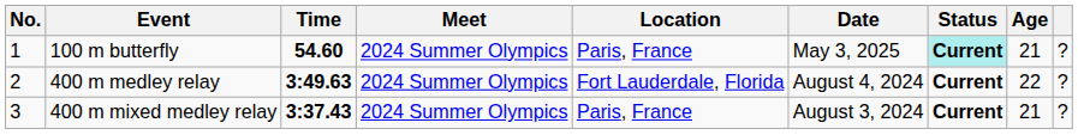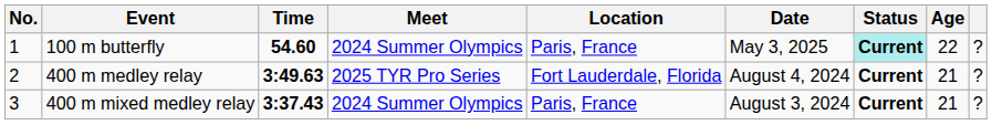 <table class="wikitable sortable">
 <tr>
 <th>No.</th>
 <th>Event</th>
 <th>Time</th>
 <th>Meet</th>
 <th>Location</th>
 <th>Date</th>
 <th>Status</th>
 <th>Age</th>
 <th></th>
 </tr>
 <tr>
 <td>1</td>
 <td>100 m butterfly</td>
 <td style="text-align:center;"><strong>54.60</strong></td>
 <td><a href='#'>2024 Summer Olympics</a></td>
 <td><a href='#'>Paris</a>, <a href='#'>France</a></td>
 <td>May 3, 2025</td>
 <td style="background: paleturquoise; text-align:center;"><strong>Current</strong></td>
-<td style="text-align:center;">21</td>
+<td style="text-align:center;">22</td>
 <td style="text-align:center;">?</td>
 </tr>
 <tr>
 <td>2</td>
 <td>400 m medley relay</td>
 <td style="text-align:center;"><strong>3:49.63</strong></td>
-<td><a href='#'>2024 Summer Olympics</a></td>
+<td><a href='#'>2025 TYR Pro Series</a></td>
 <td><a href='#'>Fort Lauderdale</a>, <a href='#'>Florida</a></td>
 <td>August 4, 2024</td>
 <td style="text-align:center;"><strong>Current</strong></td>
-<td style="text-align:center;">22</td>
+<td style="text-align:center;">21</td>
 <td style="text-align:center;">?</td>
 </tr>
 <tr>
 <td>3</td>
 <td>400 m mixed medley relay</td>
 <td style="text-align:center;"><strong>3:37.43</strong></td>
 <td><a href='#'>2024 Summer Olympics</a></td>
 <td><a href='#'>Paris</a>, <a href='#'>France</a></td>
 <td>August 3, 2024</td>
 <td style="text-align:center;"><strong>Current</strong></td>
 <td style="text-align:center;">21</td>
 <td style="text-align:center;">?</td>
 </tr>
 </table>
